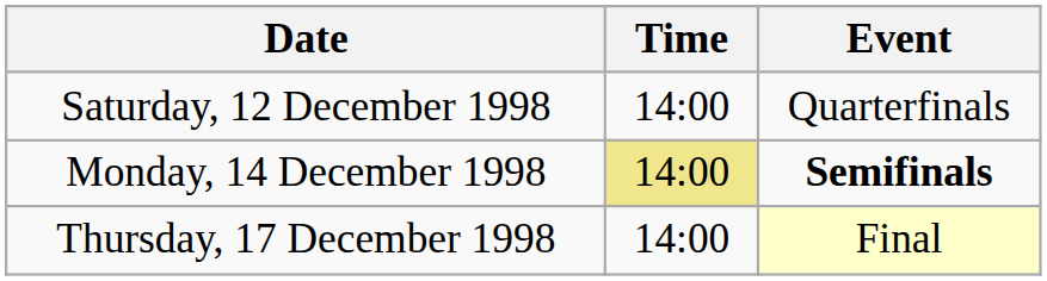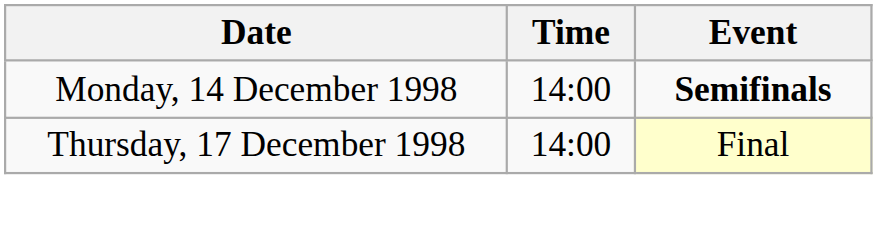 <table class = "wikitable" style="text-align:center;">
 <tr>
 <th width=220>Date</th>
 <th width=50>Time</th>
 <th width=100>Event</th>
 </tr>
 <tr>
-<td>Saturday, 12 December 1998</td>
+<td>Monday, 14 December 1998</td>
 <td>14:00</td>
-<td>Quarterfinals</td>
-</tr>
-<tr>
-<td>Monday, 14 December 1998</td>
-<td style="background: khaki;">14:00</td>
 <td><strong>Semifinals</strong></td>
 </tr>
 <tr>
 <td>Thursday, 17 December 1998</td>
 <td>14:00</td>
 <td bgcolor=ffffcc>Final</td>
 </tr>
 </table>
